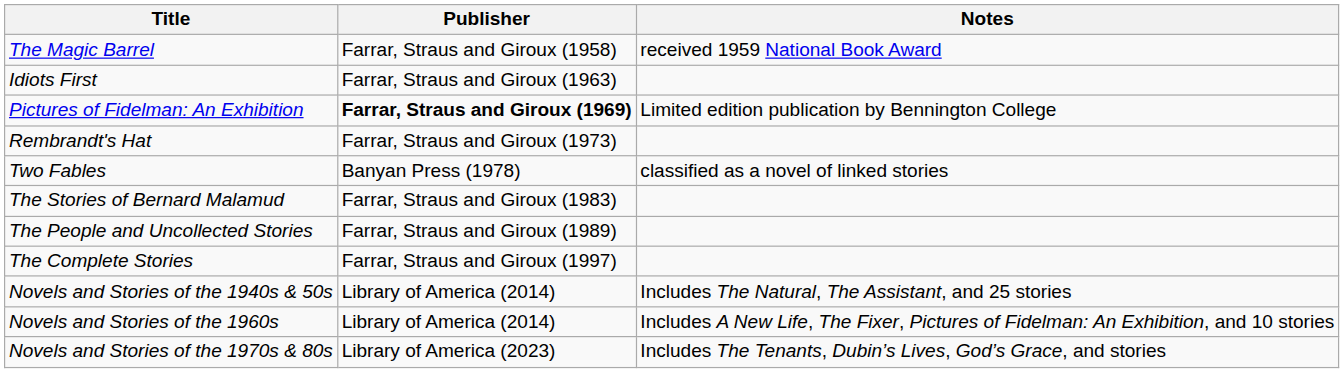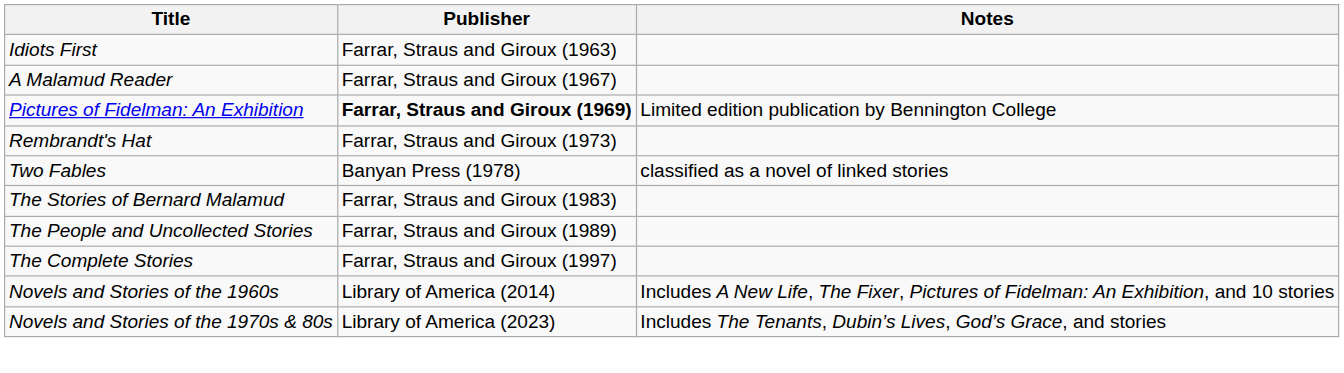 <table class="wikitable">
 <tr>
 <th>Title</th>
 <th>Publisher</th>
 <th>Notes</th>
 </tr>
 <tr>
-<td><em><a href='#'>The Magic Barrel</a></em></td>
-<td>Farrar, Straus and Giroux (1958)</td>
-<td>received 1959 <a href='#'>National Book Award</a></td>
+<td><em>Idiots First</em></td>
+<td>Farrar, Straus and Giroux (1963)</td>
+<td></td>
 </tr>
 <tr>
-<td><em>Idiots First</em></td>
-<td>Farrar, Straus and Giroux (1963)</td>
+<td><em>A Malamud Reader</em></td>
+<td>Farrar, Straus and Giroux (1967)</td>
 <td></td>
 </tr>
 <tr>
 <td><em><a href='#'>Pictures of Fidelman: An Exhibition</a></em></td>
 <td><strong>Farrar, Straus and Giroux (1969)</strong></td>
 <td>Limited edition publication by Bennington College</td>
 </tr>
 <tr>
 <td><em>Rembrandt's Hat</em></td>
 <td>Farrar, Straus and Giroux (1973)</td>
 <td></td>
 </tr>
 <tr>
 <td><em>Two Fables</em></td>
 <td>Banyan Press (1978)</td>
 <td>classified as a novel of linked stories</td>
 </tr>
 <tr>
 <td><em>The Stories of Bernard Malamud</em></td>
 <td>Farrar, Straus and Giroux (1983)</td>
 <td></td>
 </tr>
 <tr>
 <td><em>The People and Uncollected Stories</em></td>
 <td>Farrar, Straus and Giroux (1989)</td>
 <td></td>
 </tr>
 <tr>
 <td><em>The Complete Stories</em></td>
 <td>Farrar, Straus and Giroux (1997)</td>
 <td></td>
 </tr>
 <tr>
-<td><em>Novels and Stories of the 1940s & 50s</em></td>
-<td>Library of America (2014)</td>
-<td>Includes <em>The Natural</em>, <em>The Assistant</em>, and 25 stories</td>
-</tr>
-<tr>
 <td><em>Novels and Stories of the 1960s</em></td>
 <td>Library of America (2014)</td>
 <td>Includes <em>A New Life</em>, <em>The Fixer</em>, <em>Pictures of Fidelman: An Exhibition</em>, and 10 stories</td>
 </tr>
 <tr>
 <td><em>Novels and Stories of the 1970s & 80s</em></td>
 <td>Library of America (2023)</td>
 <td>Includes <em>The Tenants</em>, <em>Dubin’s Lives</em>, <em>God’s Grace</em>, and stories</td>
 </tr>
 </table>
